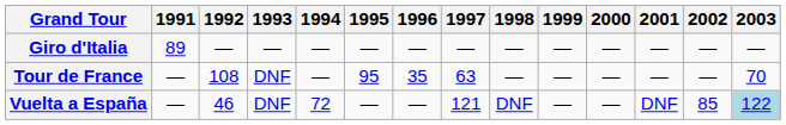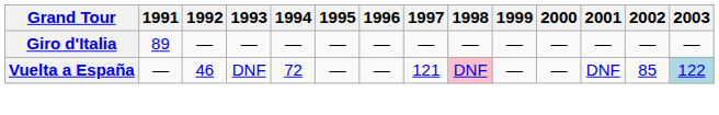 <table class="wikitable plainrowheaders">
 <tr>
 <th scope="col"><a href='#'>Grand Tour</a></th>
 <th scope="col">1991</th>
 <th scope="col">1992</th>
 <th scope="col">1993</th>
 <th scope="col">1994</th>
 <th scope="col">1995</th>
 <th scope="col">1996</th>
 <th scope="col">1997</th>
 <th scope="col">1998</th>
 <th scope="col">1999</th>
 <th scope="col">2000</th>
 <th scope="col">2001</th>
 <th scope="col">2002</th>
 <th scope="col">2003</th>
 </tr>
 <tr style="text-align:center;">
 <th scope="row"> <a href='#'>Giro d'Italia</a></th>
 <td><a href='#'>89</a></td>
 <td>—</td>
 <td>—</td>
 <td>—</td>
 <td>—</td>
 <td>—</td>
 <td>—</td>
 <td>—</td>
 <td>—</td>
 <td>—</td>
 <td>—</td>
 <td>—</td>
 <td>—</td>
 </tr>
 <tr style="text-align:center;">
-<th scope="row"> <a href='#'>Tour de France</a></th>
-<td>—</td>
-<td><a href='#'>108</a></td>
-<td><a href='#'>DNF</a></td>
-<td>—</td>
-<td><a href='#'>95</a></td>
-<td><a href='#'>35</a></td>
-<td><a href='#'>63</a></td>
-<td>—</td>
-<td>—</td>
-<td>—</td>
-<td>—</td>
-<td>—</td>
-<td><a href='#'>70</a></td>
-</tr>
-<tr style="text-align:center;">
 <th scope="row"> <a href='#'>Vuelta a España</a></th>
 <td>—</td>
 <td><a href='#'>46</a></td>
 <td><a href='#'>DNF</a></td>
 <td><a href='#'>72</a></td>
 <td>—</td>
 <td>—</td>
 <td><a href='#'>121</a></td>
-<td><a href='#'>DNF</a></td>
+<td style="background: pink;"><a href='#'>DNF</a></td>
 <td>—</td>
 <td>—</td>
 <td><a href='#'>DNF</a></td>
 <td><a href='#'>85</a></td>
 <td style="background: lightblue;"><a href='#'>122</a></td>
 </tr>
 </table>
